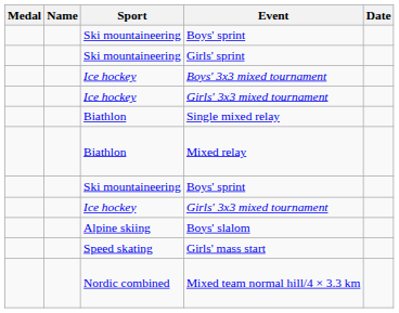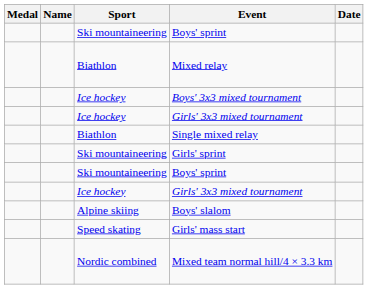 <table class="wikitable sortable" style="font-size:95%;">
 <tr>
 <th>Medal</th>
 <th>Name</th>
 <th>Sport</th>
 <th>Event</th>
 <th>Date</th>
 </tr>
 <tr>
 <td></td>
 <td></td>
 <td><a href='#'>Ski mountaineering</a></td>
 <td><a href='#'>Boys' sprint</a></td>
 <td></td>
 </tr>
 <tr>
 <td></td>
-<td></td>
-<td><a href='#'>Ski mountaineering</a></td>
-<td><a href='#'>Girls' sprint</a></td>
+<td><br><br><br></td>
+<td><a href='#'>Biathlon</a></td>
+<td><a href='#'>Mixed relay</a></td>
 <td></td>
 </tr>
 <tr>
 <td><em></em></td>
 <td><em></em></td>
 <td><em><a href='#'>Ice hockey</a></em></td>
 <td><em><a href='#'>Boys' 3x3 mixed tournament</a></em></td>
 <td><em></em></td>
 </tr>
 <tr>
 <td><em></em></td>
 <td><em></em></td>
 <td><em><a href='#'>Ice hockey</a></em></td>
 <td><em><a href='#'>Girls' 3x3 mixed tournament</a></em></td>
 <td><em></em></td>
 </tr>
 <tr>
 <td></td>
 <td><br></td>
 <td><a href='#'>Biathlon</a></td>
 <td><a href='#'>Single mixed relay</a></td>
 <td></td>
 </tr>
 <tr>
 <td></td>
-<td><br><br><br></td>
-<td><a href='#'>Biathlon</a></td>
-<td><a href='#'>Mixed relay</a></td>
+<td></td>
+<td><a href='#'>Ski mountaineering</a></td>
+<td><a href='#'>Girls' sprint</a></td>
 <td></td>
 </tr>
 <tr>
 <td></td>
 <td></td>
 <td><a href='#'>Ski mountaineering</a></td>
 <td><a href='#'>Boys' sprint</a></td>
 <td></td>
 </tr>
 <tr>
 <td><em></em></td>
 <td><em></em></td>
 <td><em><a href='#'>Ice hockey</a></em></td>
 <td><em><a href='#'>Girls' 3x3 mixed tournament</a></em></td>
 <td><em></em></td>
 </tr>
 <tr>
 <td></td>
 <td></td>
 <td><a href='#'>Alpine skiing</a></td>
 <td><a href='#'>Boys' slalom</a></td>
 <td></td>
 </tr>
 <tr>
 <td></td>
 <td></td>
 <td><a href='#'>Speed skating</a></td>
 <td><a href='#'>Girls' mass start</a></td>
 <td></td>
 </tr>
 <tr>
 <td></td>
 <td><br><br><br></td>
 <td><a href='#'>Nordic combined</a></td>
 <td><a href='#'>Mixed team normal hill/4 × 3.3 km</a></td>
 <td></td>
 </tr>
 </table>
